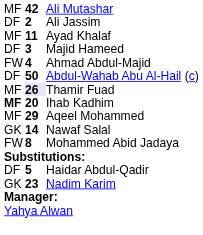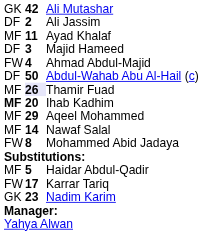 <table style="font-size: 90%" cellspacing="0" cellpadding="0">
 <tr>
 <td colspan="4"></td>
 </tr>
 <tr>
 <th width="25"></th>
 <th width="25"></th>
 </tr>
 <tr>
-<td>MF</td>
+<td>GK</td>
 <td><strong>42</strong></td>
 <td> <a href='#'>Ali Mutashar</a></td>
 <td></td>
 </tr>
 <tr>
 <td>DF</td>
 <td><strong>2</strong></td>
 <td> Ali Jassim</td>
 </tr>
 <tr>
 <td>MF</td>
 <td><strong>11</strong></td>
 <td> Ayad Khalaf</td>
 </tr>
 <tr>
 <td>DF</td>
 <td><strong>3</strong></td>
 <td> Majid Hameed</td>
 <td></td>
 </tr>
 <tr>
 <td>FW</td>
 <td><strong>4</strong></td>
 <td> Ahmad Abdul-Majid</td>
 <td></td>
 </tr>
 <tr>
 <td>DF</td>
 <td><strong>50</strong></td>
 <td> <a href='#'>Abdul-Wahab Abu Al-Hail</a> (<a href='#'>c</a>)</td>
 </tr>
 <tr>
 <td>MF</td>
 <td style="background: lavender;"><strong>26</strong></td>
 <td> Thamir Fuad</td>
 <td></td>
 <td></td>
 </tr>
 <tr>
 <td><strong>MF</strong></td>
 <td><strong>20</strong></td>
 <td> Ihab Kadhim</td>
 <td></td>
 <td></td>
 </tr>
 <tr>
 <td>MF</td>
 <td><strong>29</strong></td>
 <td> Aqeel Mohammed</td>
 </tr>
 <tr>
-<td>GK</td>
+<td>MF</td>
 <td><strong>14</strong></td>
 <td> Nawaf Salal</td>
 </tr>
 <tr>
 <td>FW</td>
 <td><strong>8</strong></td>
 <td> Mohammed Abid Jadaya</td>
 <td></td>
 <td></td>
 </tr>
 <tr>
 <td colspan=4><strong>Substitutions:</strong></td>
 </tr>
 <tr>
-<td>DF</td>
+<td>MF</td>
 <td><strong>5</strong></td>
 <td> Haidar Abdul-Qadir</td>
+<td></td>
+<td></td>
+</tr>
+<tr>
+<td>FW</td>
+<td><strong>17</strong></td>
+<td> Karrar Tariq</td>
 <td></td>
 <td></td>
 </tr>
 <tr>
 <td>GK</td>
 <td><strong>23</strong></td>
 <td> <a href='#'>Nadim Karim</a></td>
 <td></td>
 <td></td>
 </tr>
 <tr>
 <td colspan=4><strong>Manager:</strong></td>
 </tr>
 <tr>
 <td colspan="4"> <a href='#'>Yahya Alwan</a></td>
 </tr>
 </table>
